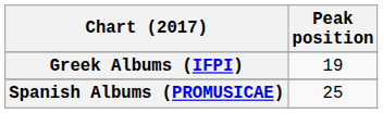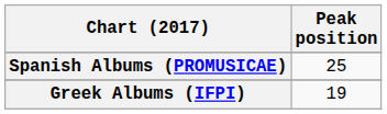 <table class="wikitable sortable plainrowheaders" style="text-align:center">
 <tr>
 <th scope="col">Chart (2017)</th>
 <th scope="col">Peak<br> position</th>
 </tr>
 <tr>
 </tr>
 <tr>
 </tr>
 <tr>
 </tr>
 <tr>
+</tr>
+<tr>
+</tr>
+<tr>
+</tr>
+<tr>
+</tr>
+<tr>
+</tr>
+<tr>
+</tr>
+<tr>
+</tr>
+<tr>
+<th scope="row">Spanish Albums (<a href='#'>PROMUSICAE</a>)</th>
+<td>25</td>
 </tr>
 <tr>
 </tr>
 <tr>
 </tr>
 <tr>
 </tr>
 <tr>
 </tr>
 <tr>
 </tr>
 <tr>
 </tr>
 <tr>
 <th scope="row">Greek Albums (<a href='#'>IFPI</a>)</th>
 <td>19</td>
 </tr>
 <tr>
 </tr>
 <tr>
 </tr>
 <tr>
 </tr>
 <tr>
 </tr>
 <tr>
 </tr>
-<tr>
-</tr>
-<tr>
-<th scope="row">Spanish Albums (<a href='#'>PROMUSICAE</a>)</th>
-<td>25</td>
-</tr>
-<tr>
-</tr>
-<tr>
-</tr>
-<tr>
-</tr>
-<tr>
-</tr>
-<tr>
-</tr>
 </table>
